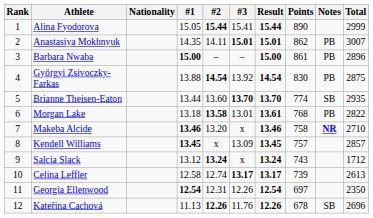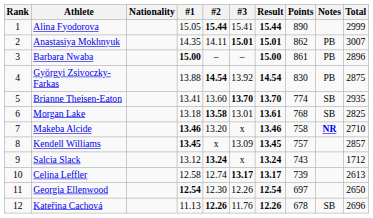 <table class="wikitable sortable" style="text-align:center">
 <tr>
 <th>Rank</th>
 <th>Athlete</th>
 <th>Nationality</th>
 <th>#1</th>
 <th>#2</th>
 <th>#3</th>
 <th>Result</th>
 <th>Points</th>
 <th>Notes</th>
 <th>Total</th>
 </tr>
 <tr>
 <td>1</td>
 <td align=left><a href='#'>Alina Fyodorova</a></td>
 <td align=left></td>
 <td>15.05</td>
 <td><strong>15.44</strong></td>
 <td>15.41</td>
 <td><strong>15.44</strong></td>
 <td>890</td>
 <td></td>
 <td>2999</td>
 </tr>
 <tr>
 <td>2</td>
 <td align=left><a href='#'>Anastasiya Mokhnyuk</a></td>
 <td align=left></td>
 <td>14.35</td>
 <td>14.11</td>
 <td><strong>15.01</strong></td>
 <td><strong>15.01</strong></td>
 <td>862</td>
 <td>PB</td>
 <td>3007</td>
 </tr>
 <tr>
 <td>3</td>
 <td align=left><a href='#'>Barbara Nwaba</a></td>
 <td align=left></td>
 <td><strong>15.00</strong></td>
 <td>–</td>
 <td>–</td>
 <td><strong>15.00</strong></td>
 <td>861</td>
 <td>PB</td>
 <td>2896</td>
 </tr>
 <tr>
 <td>4</td>
 <td align=left><a href='#'>Györgyi Zsivoczky-Farkas</a></td>
 <td align=left></td>
 <td>13.88</td>
 <td><strong>14.54</strong></td>
 <td>13.92</td>
 <td><strong>14.54</strong></td>
 <td>830</td>
 <td>PB</td>
 <td>2875</td>
 </tr>
 <tr>
 <td>5</td>
 <td align=left><a href='#'>Brianne Theisen-Eaton</a></td>
 <td align=left></td>
-<td>13.44</td>
+<td>13.41</td>
 <td>13.60</td>
 <td><strong>13.70</strong></td>
 <td><strong>13.70</strong></td>
 <td>774</td>
 <td>SB</td>
 <td>2935</td>
 </tr>
 <tr>
 <td>6</td>
 <td align=left><a href='#'>Morgan Lake</a></td>
 <td align=left></td>
 <td>13.18</td>
 <td><strong>13.58</strong></td>
 <td>13.01</td>
 <td><strong>13.61</strong></td>
 <td>768</td>
-<td>PB</td>
-<td>2822</td>
+<td>SB</td>
+<td>2825</td>
 </tr>
 <tr>
 <td>7</td>
 <td align=left><a href='#'>Makeba Alcide</a></td>
 <td align=left></td>
 <td><strong>13.46</strong></td>
 <td>13.20</td>
 <td>x</td>
 <td><strong>13.46</strong></td>
 <td>758</td>
 <td><strong><a href='#'>NR</a></strong></td>
 <td>2710</td>
 </tr>
 <tr>
 <td>8</td>
 <td align=left><a href='#'>Kendell Williams</a></td>
 <td align=left></td>
 <td><strong>13.45</strong></td>
 <td>x</td>
 <td>13.09</td>
 <td><strong>13.45</strong></td>
 <td>757</td>
 <td></td>
 <td>2857</td>
 </tr>
 <tr>
 <td>9</td>
 <td align=left><a href='#'>Salcia Slack</a></td>
 <td align=left></td>
 <td>13.12</td>
 <td><strong>13.24</strong></td>
 <td>x</td>
 <td><strong>13.24</strong></td>
 <td>743</td>
 <td></td>
 <td>1712</td>
 </tr>
 <tr>
 <td>10</td>
 <td align=left><a href='#'>Celina Leffler</a></td>
 <td align=left></td>
 <td>12.58</td>
 <td>12.74</td>
 <td><strong>13.17</strong></td>
 <td><strong>13.17</strong></td>
 <td>739</td>
 <td></td>
 <td>2613</td>
 </tr>
 <tr>
 <td>11</td>
 <td align=left><a href='#'>Georgia Ellenwood</a></td>
 <td align=left></td>
 <td><strong>12.54</strong></td>
-<td>12.31</td>
+<td>12.30</td>
 <td>12.26</td>
 <td><strong>12.54</strong></td>
 <td>697</td>
 <td></td>
-<td>2350</td>
+<td>2650</td>
 </tr>
 <tr>
 <td>12</td>
 <td align=left><a href='#'>Kateřina Cachová</a></td>
 <td align=left></td>
 <td>11.13</td>
 <td><strong>12.26</strong></td>
 <td>11.76</td>
 <td><strong>12.26</strong></td>
 <td>678</td>
 <td>SB</td>
 <td>2696</td>
 </tr>
 </table>
